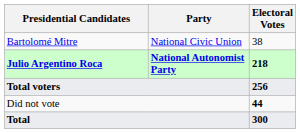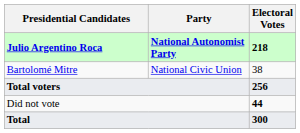 <table class="wikitable" width="50%">
 <tr>
 <th width="50%">Presidential Candidates</th>
 <th width="35%">Party</th>
 <th width="15%">Electoral Votes</th>
 </tr>
+<tr style="background:#cfc;">
+<td><strong><a href='#'>Julio Argentino Roca</a></strong></td>
+<td><strong><a href='#'>National Autonomist Party</a></strong></td>
+<td><strong>218</strong></td>
+</tr>
 <tr>
 <td><a href='#'>Bartolomé Mitre</a></td>
 <td><a href='#'>National Civic Union</a></td>
 <td>38</td>
-</tr>
-<tr style="background:#cfc;">
-<td><strong><a href='#'>Julio Argentino Roca</a></strong></td>
-<td><strong><a href='#'>National Autonomist Party</a></strong></td>
-<td><strong>218</strong></td>
 </tr>
 <tr style="background:#EAECF0;">
 <td colspan=2><strong>Total voters</strong></td>
 <td><strong>256</strong></td>
 </tr>
 <tr>
 <td colspan=2>Did not vote</td>
 <td><strong>44</strong></td>
 </tr>
 <tr style="background:#EAECF0;">
 <td colspan=2><strong>Total</strong></td>
 <td><strong>300</strong></td>
 </tr>
 </table>
